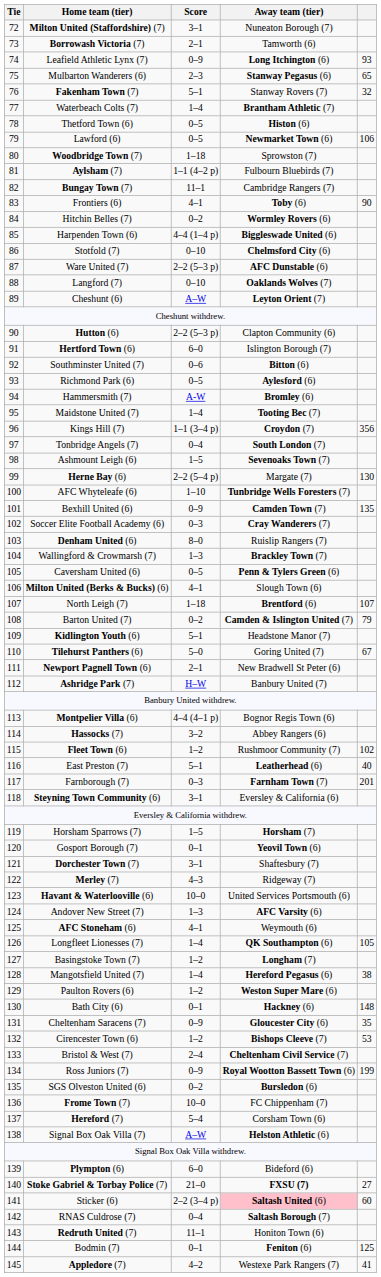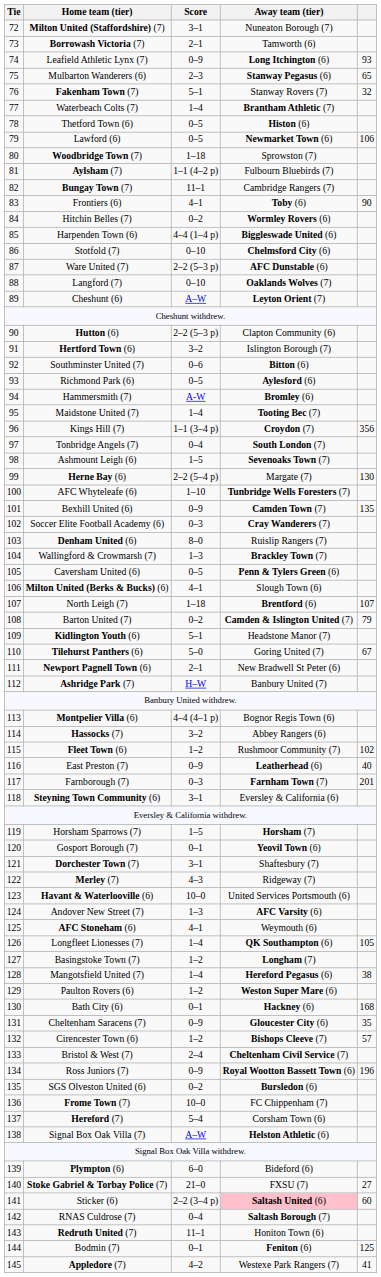 <table class="wikitable" style="text-align:center; font-size:85%">
 <tr>
 <th>Tie</th>
 <th>Home team (tier)</th>
 <th>Score</th>
 <th>Away team (tier)</th>
 <th></th>
 </tr>
 <tr>
 <td>72</td>
 <td><strong>Milton United (Staffordshire)</strong> (7)</td>
 <td>3–1</td>
 <td>Nuneaton Borough (7)</td>
 <td></td>
 </tr>
 <tr>
 <td>73</td>
 <td><strong>Borrowash Victoria</strong> (7)</td>
 <td>2–1</td>
 <td>Tamworth (6)</td>
 <td></td>
 </tr>
 <tr>
 <td>74</td>
 <td>Leafield Athletic Lynx (7)</td>
 <td>0–9</td>
 <td><strong>Long Itchington</strong> (6)</td>
 <td>93</td>
 </tr>
 <tr>
 <td>75</td>
 <td>Mulbarton Wanderers (6)</td>
 <td>2–3</td>
 <td><strong>Stanway Pegasus</strong> (6)</td>
 <td>65</td>
 </tr>
 <tr>
 <td>76</td>
 <td><strong>Fakenham Town</strong> (7)</td>
 <td>5–1</td>
 <td>Stanway Rovers (7)</td>
 <td>32</td>
 </tr>
 <tr>
 <td>77</td>
 <td>Waterbeach Colts (7)</td>
 <td>1–4</td>
 <td><strong>Brantham Athletic</strong> (7)</td>
 <td></td>
 </tr>
 <tr>
 <td>78</td>
 <td>Thetford Town (6)</td>
 <td>0–5</td>
 <td><strong>Histon</strong> (6)</td>
 <td></td>
 </tr>
 <tr>
 <td>79</td>
 <td>Lawford (6)</td>
 <td>0–5</td>
 <td><strong>Newmarket Town</strong> (6)</td>
 <td>106</td>
 </tr>
 <tr>
 <td>80</td>
 <td><strong>Woodbridge Town</strong> (7)</td>
 <td>1–18</td>
 <td>Sprowston (7)</td>
 <td></td>
 </tr>
 <tr>
 <td>81</td>
 <td><strong>Aylsham</strong> (7)</td>
 <td>1–1 (4–2 p)</td>
 <td>Fulbourn Bluebirds (7)</td>
 <td></td>
 </tr>
 <tr>
 <td>82</td>
 <td><strong>Bungay Town</strong> (7)</td>
 <td>11–1</td>
 <td>Cambridge Rangers (7)</td>
 <td></td>
 </tr>
 <tr>
 <td>83</td>
 <td>Frontiers (6)</td>
 <td>4–1</td>
 <td><strong>Toby</strong> (6)</td>
 <td>90</td>
 </tr>
 <tr>
 <td>84</td>
 <td>Hitchin Belles (7)</td>
 <td>0–2</td>
 <td><strong>Wormley Rovers</strong> (6)</td>
 <td></td>
 </tr>
 <tr>
 <td>85</td>
 <td>Harpenden Town (6)</td>
 <td>4–4 (1–4 p)</td>
 <td><strong>Biggleswade United</strong> (6)</td>
 <td></td>
 </tr>
 <tr>
 <td>86</td>
 <td>Stotfold (7)</td>
 <td>0–10</td>
 <td><strong>Chelmsford City</strong> (6)</td>
 <td></td>
 </tr>
 <tr>
 <td>87</td>
 <td>Ware United (7)</td>
 <td>2–2 (5–3 p)</td>
 <td><strong>AFC Dunstable</strong> (6)</td>
 <td></td>
 </tr>
 <tr>
 <td>88</td>
 <td>Langford (7)</td>
 <td>0–10</td>
 <td><strong>Oaklands Wolves</strong> (7)</td>
 <td></td>
 </tr>
 <tr>
 <td>89</td>
 <td>Cheshunt (6)</td>
 <td><a href='#'>A–W</a></td>
 <td><strong>Leyton Orient</strong> (7)</td>
 <td></td>
 </tr>
 <tr>
 <td colspan="5" style="background:GhostWhite; height:20px; text-align:center; font-size:90%">Cheshunt withdrew.</td>
 </tr>
 <tr>
 <td>90</td>
 <td><strong>Hutton</strong> (6)</td>
 <td>2–2 (5–3 p)</td>
 <td>Clapton Community (6)</td>
 <td></td>
 </tr>
 <tr>
 <td>91</td>
 <td><strong>Hertford Town</strong> (6)</td>
-<td>6–0</td>
+<td>3–2</td>
 <td>Islington Borough (7)</td>
 <td></td>
 </tr>
 <tr>
 <td>92</td>
 <td>Southminster United (7)</td>
 <td>0–6</td>
 <td><strong>Bitton</strong> (6)</td>
 <td></td>
 </tr>
 <tr>
 <td>93</td>
 <td>Richmond Park (6)</td>
 <td>0–5</td>
 <td><strong>Aylesford</strong> (6)</td>
 <td></td>
 </tr>
 <tr>
 <td>94</td>
 <td>Hammersmith (7)</td>
 <td><a href='#'>A-W</a></td>
 <td><strong>Bromley</strong> (6)</td>
 <td></td>
 </tr>
 <tr>
 <td>95</td>
 <td>Maidstone United (7)</td>
 <td>1–4</td>
 <td><strong>Tooting Bec</strong> (7)</td>
 <td></td>
 </tr>
 <tr>
 <td>96</td>
 <td>Kings Hill (7)</td>
 <td>1–1 (3–4 p)</td>
 <td><strong>Croydon</strong> (7)</td>
 <td>356</td>
 </tr>
 <tr>
 <td>97</td>
 <td>Tonbridge Angels (7)</td>
 <td>0–4</td>
 <td><strong>South London</strong> (7)</td>
 <td></td>
 </tr>
 <tr>
 <td>98</td>
 <td>Ashmount Leigh (6)</td>
 <td>1–5</td>
 <td><strong>Sevenoaks Town</strong> (7)</td>
 <td></td>
 </tr>
 <tr>
 <td>99</td>
 <td><strong>Herne Bay</strong> (6)</td>
 <td>2–2 (5–4 p)</td>
 <td>Margate (7)</td>
 <td>130</td>
 </tr>
 <tr>
 <td>100</td>
 <td>AFC Whyteleafe (6)</td>
 <td>1–10</td>
 <td><strong>Tunbridge Wells Foresters</strong> (7)</td>
 <td></td>
 </tr>
 <tr>
 <td>101</td>
 <td>Bexhill United (6)</td>
 <td>0–9</td>
 <td><strong>Camden Town</strong> (7)</td>
 <td>135</td>
 </tr>
 <tr>
 <td>102</td>
 <td>Soccer Elite Football Academy (6)</td>
 <td>0–3</td>
 <td><strong>Cray Wanderers</strong> (7)</td>
 <td></td>
 </tr>
 <tr>
 <td>103</td>
 <td><strong>Denham United</strong> (6)</td>
 <td>8–0</td>
 <td>Ruislip Rangers (7)</td>
 <td></td>
 </tr>
 <tr>
 <td>104</td>
 <td>Wallingford & Crowmarsh (7)</td>
 <td>1–3</td>
 <td><strong>Brackley Town</strong> (7)</td>
 <td></td>
 </tr>
 <tr>
 <td>105</td>
 <td>Caversham United (6)</td>
 <td>0–5</td>
 <td><strong>Penn & Tylers Green</strong> (6)</td>
 <td></td>
 </tr>
 <tr>
 <td>106</td>
 <td><strong>Milton United (Berks & Bucks)</strong> (6)</td>
 <td>4–1</td>
 <td>Slough Town (6)</td>
 <td></td>
 </tr>
 <tr>
 <td>107</td>
 <td>North Leigh (7)</td>
 <td>1–18</td>
 <td><strong>Brentford</strong> (6)</td>
 <td>107</td>
 </tr>
 <tr>
 <td>108</td>
 <td>Barton United (7)</td>
 <td>0–2</td>
 <td><strong>Camden & Islington United</strong> (7)</td>
 <td>79</td>
 </tr>
 <tr>
 <td>109</td>
 <td><strong>Kidlington Youth</strong> (6)</td>
 <td>5–1</td>
 <td>Headstone Manor (7)</td>
 <td></td>
 </tr>
 <tr>
 <td>110</td>
 <td><strong>Tilehurst Panthers</strong> (6)</td>
 <td>5–0</td>
 <td>Goring United (7)</td>
 <td>67</td>
 </tr>
 <tr>
 <td>111</td>
 <td><strong>Newport Pagnell Town</strong> (6)</td>
 <td>2–1</td>
 <td>New Bradwell St Peter (6)</td>
 <td></td>
 </tr>
 <tr>
 <td>112</td>
 <td><strong>Ashridge Park</strong> (7)</td>
 <td><a href='#'>H–W</a></td>
 <td>Banbury United (7)</td>
 <td></td>
 </tr>
 <tr>
 <td colspan="5" style="background:GhostWhite; height:20px; text-align:center; font-size:90%">Banbury United withdrew.</td>
 </tr>
 <tr>
 <td>113</td>
 <td><strong>Montpelier Villa</strong> (6)</td>
 <td>4–4 (4–1 p)</td>
 <td>Bognor Regis Town (6)</td>
 <td></td>
 </tr>
 <tr>
 <td>114</td>
 <td><strong>Hassocks</strong> (7)</td>
 <td>3–2</td>
 <td>Abbey Rangers (6)</td>
 <td></td>
 </tr>
 <tr>
 <td>115</td>
 <td><strong>Fleet Town</strong> (6)</td>
 <td>1–2</td>
 <td>Rushmoor Community (7)</td>
 <td>102</td>
 </tr>
 <tr>
 <td>116</td>
 <td>East Preston (7)</td>
-<td>5–1</td>
+<td>0–9</td>
 <td><strong>Leatherhead</strong> (6)</td>
 <td>40</td>
 </tr>
 <tr>
 <td>117</td>
 <td>Farnborough (7)</td>
 <td>0–3</td>
 <td><strong>Farnham Town</strong> (7)</td>
 <td>201</td>
 </tr>
 <tr>
 <td>118</td>
 <td><strong>Steyning Town Community</strong> (6)</td>
 <td>3–1</td>
 <td>Eversley & California (6)</td>
 <td></td>
 </tr>
 <tr>
 <td colspan="5" style="background:GhostWhite; height:20px; text-align:center; font-size:90%">Eversley & California withdrew.</td>
 </tr>
 <tr>
 <td>119</td>
 <td>Horsham Sparrows (7)</td>
 <td>1–5</td>
 <td><strong>Horsham</strong> (7)</td>
 <td></td>
 </tr>
 <tr>
 <td>120</td>
 <td>Gosport Borough (7)</td>
 <td>0–1</td>
 <td><strong>Yeovil Town</strong> (6)</td>
 <td></td>
 </tr>
 <tr>
 <td>121</td>
 <td><strong>Dorchester Town</strong> (7)</td>
 <td>3–1</td>
 <td>Shaftesbury (7)</td>
 <td></td>
 </tr>
 <tr>
 <td>122</td>
 <td><strong>Merley</strong> (7)</td>
 <td>4–3</td>
 <td>Ridgeway (7)</td>
 <td></td>
 </tr>
 <tr>
 <td>123</td>
 <td><strong>Havant & Waterlooville</strong> (6)</td>
 <td>10–0</td>
 <td>United Services Portsmouth (6)</td>
 <td></td>
 </tr>
 <tr>
 <td>124</td>
 <td>Andover New Street (7)</td>
 <td>1–3</td>
 <td><strong>AFC Varsity</strong> (6)</td>
 <td></td>
 </tr>
 <tr>
 <td>125</td>
 <td><strong>AFC Stoneham</strong> (6)</td>
 <td>4–1</td>
 <td>Weymouth (6)</td>
 <td></td>
 </tr>
 <tr>
 <td>126</td>
 <td>Longfleet Lionesses (7)</td>
 <td>1–4</td>
 <td><strong>QK Southampton</strong> (6)</td>
 <td>105</td>
 </tr>
 <tr>
 <td>127</td>
 <td>Basingstoke Town (7)</td>
 <td>1–2</td>
 <td><strong>Longham</strong> (7)</td>
 <td></td>
 </tr>
 <tr>
 <td>128</td>
 <td>Mangotsfield United (7)</td>
 <td>1–4</td>
 <td><strong>Hereford Pegasus</strong> (6)</td>
 <td>38</td>
 </tr>
 <tr>
 <td>129</td>
 <td>Paulton Rovers (6)</td>
 <td>1–2</td>
 <td><strong>Weston Super Mare</strong> (6)</td>
 <td></td>
 </tr>
 <tr>
 <td>130</td>
 <td>Bath City (6)</td>
 <td>0–1</td>
 <td><strong>Hackney</strong> (6)</td>
-<td>148</td>
+<td>168</td>
 </tr>
 <tr>
 <td>131</td>
 <td>Cheltenham Saracens (7)</td>
 <td>0–9</td>
 <td><strong>Gloucester City</strong> (6)</td>
 <td>35</td>
 </tr>
 <tr>
 <td>132</td>
 <td>Cirencester Town (6)</td>
 <td>1–2</td>
 <td><strong>Bishops Cleeve</strong> (7)</td>
-<td>53</td>
+<td>57</td>
 </tr>
 <tr>
 <td>133</td>
 <td>Bristol & West (7)</td>
 <td>2–4</td>
 <td><strong>Cheltenham Civil Service</strong> (7)</td>
 <td></td>
 </tr>
 <tr>
 <td>134</td>
 <td>Ross Juniors (7)</td>
 <td>0–9</td>
 <td><strong>Royal Wootton Bassett Town</strong> (6)</td>
-<td>199</td>
+<td>196</td>
 </tr>
 <tr>
 <td>135</td>
 <td>SGS Olveston United (6)</td>
 <td>0–2</td>
 <td><strong>Bursledon</strong> (6)</td>
 <td></td>
 </tr>
 <tr>
 <td>136</td>
 <td><strong>Frome Town</strong> (7)</td>
 <td>10–0</td>
 <td>FC Chippenham (7)</td>
 <td></td>
 </tr>
 <tr>
 <td>137</td>
 <td><strong>Hereford</strong> (7)</td>
 <td>5–4</td>
 <td>Corsham Town (6)</td>
 <td></td>
 </tr>
 <tr>
 <td>138</td>
 <td>Signal Box Oak Villa (7)</td>
 <td><a href='#'>A–W</a></td>
 <td><strong>Helston Athletic</strong> (6)</td>
 <td></td>
 </tr>
 <tr>
 <td colspan="5" style="background:GhostWhite; height:20px; text-align:center; font-size:90%">Signal Box Oak Villa withdrew.</td>
 </tr>
 <tr>
 <td>139</td>
 <td><strong>Plympton</strong> (6)</td>
 <td>6–0</td>
 <td>Bideford (6)</td>
 <td></td>
 </tr>
 <tr>
 <td>140</td>
 <td><strong>Stoke Gabriel & Torbay Police</strong> (7)</td>
 <td>21–0</td>
-<td><strong>FXSU (7)</strong></td>
+<td>FXSU (7)</td>
 <td>27</td>
 </tr>
 <tr>
 <td>141</td>
 <td>Sticker (6)</td>
 <td>2–2 (3–4 p)</td>
 <td style="background: pink;"><strong>Saltash United</strong> (6)</td>
 <td>60</td>
 </tr>
 <tr>
 <td>142</td>
 <td>RNAS Culdrose (7)</td>
 <td>0–4</td>
 <td><strong>Saltash Borough</strong> (7)</td>
 <td></td>
 </tr>
 <tr>
 <td>143</td>
 <td><strong>Redruth United</strong> (7)</td>
 <td>11–1</td>
 <td>Honiton Town (6)</td>
 <td></td>
 </tr>
 <tr>
 <td>144</td>
 <td>Bodmin (7)</td>
 <td>0–1</td>
 <td><strong>Feniton</strong> (6)</td>
 <td>125</td>
 </tr>
 <tr>
 <td>145</td>
 <td><strong>Appledore</strong> (7)</td>
 <td>4–2</td>
 <td>Westexe Park Rangers (7)</td>
 <td>41</td>
 </tr>
 </table>
